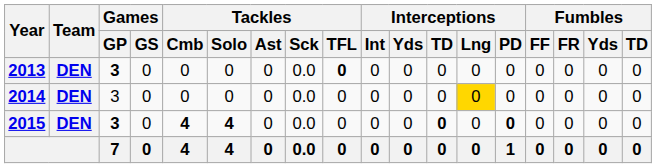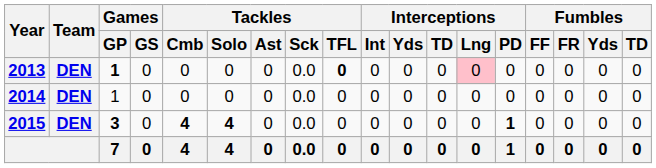 <table class="wikitable" style="text-align:center">
 <tr>
 <th rowspan="2">Year</th>
 <th rowspan="2">Team</th>
 <th colspan="2">Games</th>
 <th colspan="5">Tackles</th>
 <th colspan="5">Interceptions</th>
 <th colspan="4">Fumbles</th>
 </tr>
 <tr>
 <th>GP</th>
 <th>GS</th>
 <th>Cmb</th>
 <th>Solo</th>
 <th>Ast</th>
 <th>Sck</th>
 <th>TFL</th>
 <th>Int</th>
 <th>Yds</th>
 <th>TD</th>
 <th>Lng</th>
 <th>PD</th>
 <th>FF</th>
 <th>FR</th>
 <th>Yds</th>
 <th>TD</th>
 </tr>
 <tr>
 <th><a href='#'>2013</a></th>
 <th><a href='#'>DEN</a></th>
-<td><strong>3</strong></td>
+<td><strong>1</strong></td>
 <td>0</td>
 <td>0</td>
 <td>0</td>
 <td>0</td>
 <td>0.0</td>
 <td><strong>0</strong></td>
 <td>0</td>
 <td>0</td>
 <td>0</td>
-<td>0</td>
+<td style="background: pink;">0</td>
 <td>0</td>
 <td>0</td>
 <td>0</td>
 <td>0</td>
 <td>0</td>
 </tr>
 <tr>
 <th><a href='#'>2014</a></th>
 <th><a href='#'>DEN</a></th>
-<td>3</td>
+<td>1</td>
 <td>0</td>
 <td>0</td>
 <td>0</td>
 <td>0</td>
 <td>0.0</td>
 <td>0</td>
 <td>0</td>
 <td>0</td>
 <td>0</td>
-<td style="background: gold;">0</td>
+<td>0</td>
 <td>0</td>
 <td>0</td>
 <td>0</td>
 <td>0</td>
 <td>0</td>
 </tr>
 <tr>
 <th><a href='#'>2015</a></th>
 <th><a href='#'>DEN</a></th>
 <td><strong>3</strong></td>
 <td>0</td>
 <td><strong>4</strong></td>
 <td><strong>4</strong></td>
 <td>0</td>
 <td>0.0</td>
 <td>0</td>
 <td>0</td>
 <td>0</td>
-<td><strong>0</strong></td>
 <td>0</td>
-<td><strong>0</strong></td>
+<td>0</td>
+<td><strong>1</strong></td>
 <td>0</td>
 <td>0</td>
 <td>0</td>
 <td>0</td>
 </tr>
 <tr>
 <th colspan="2"></th>
 <th>7</th>
 <th>0</th>
 <th>4</th>
 <th>4</th>
 <th>0</th>
 <th>0.0</th>
 <th>0</th>
 <th>0</th>
 <th>0</th>
 <th>0</th>
 <th>0</th>
 <th>1</th>
 <th>0</th>
 <th>0</th>
 <th>0</th>
 <th>0</th>
 </tr>
 </table>
